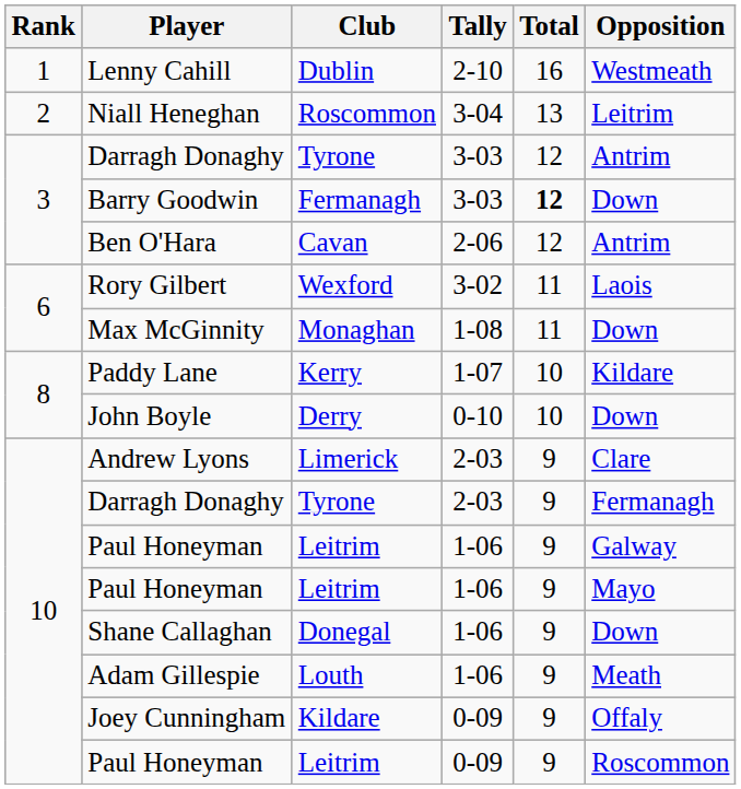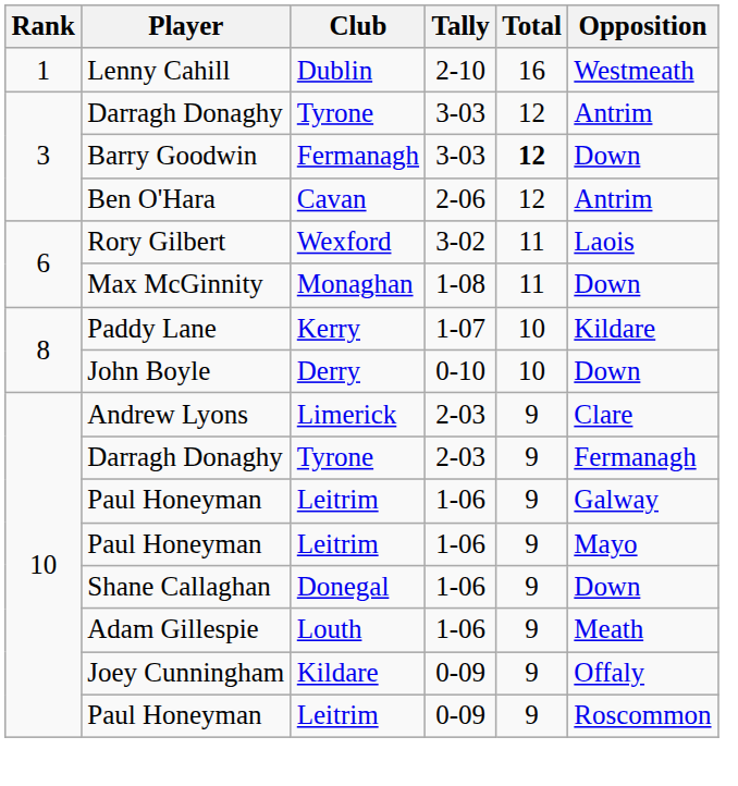 <table class="wikitable">
 <tr>
 <th>Rank</th>
 <th>Player</th>
 <th>Club</th>
 <th>Tally</th>
 <th>Total</th>
 <th>Opposition</th>
 </tr>
 <tr>
 <td rowspan="1" style="text-align:center;">1</td>
 <td>Lenny Cahill</td>
 <td><a href='#'>Dublin</a></td>
 <td align=center>2-10</td>
 <td align=center>16</td>
 <td><a href='#'>Westmeath</a></td>
-</tr>
-<tr>
-<td rowspan="1" style="text-align:center;">2</td>
-<td>Niall Heneghan</td>
-<td><a href='#'>Roscommon</a></td>
-<td align=center>3-04</td>
-<td align=center>13</td>
-<td><a href='#'>Leitrim</a></td>
 </tr>
 <tr>
 <td rowspan="3" style="text-align:center;">3</td>
 <td>Darragh Donaghy</td>
 <td><a href='#'>Tyrone</a></td>
 <td align=center>3-03</td>
 <td align=center>12</td>
 <td><a href='#'>Antrim</a></td>
 </tr>
 <tr>
 <td>Barry Goodwin</td>
 <td><a href='#'>Fermanagh</a></td>
 <td align=center>3-03</td>
 <td align=center><strong>12</strong></td>
 <td><a href='#'>Down</a></td>
 </tr>
 <tr>
 <td>Ben O'Hara</td>
 <td><a href='#'>Cavan</a></td>
 <td align=center>2-06</td>
 <td align=center>12</td>
 <td><a href='#'>Antrim</a></td>
 </tr>
 <tr>
 <td rowspan="2" style="text-align:center;">6</td>
 <td>Rory Gilbert</td>
 <td><a href='#'>Wexford</a></td>
 <td align=center>3-02</td>
 <td align=center>11</td>
 <td><a href='#'>Laois</a></td>
 </tr>
 <tr>
 <td>Max McGinnity</td>
 <td><a href='#'>Monaghan</a></td>
 <td align=center>1-08</td>
 <td align=center>11</td>
 <td><a href='#'>Down</a></td>
 </tr>
 <tr>
 <td rowspan="2" style="text-align:center;">8</td>
 <td>Paddy Lane</td>
 <td><a href='#'>Kerry</a></td>
 <td align=center>1-07</td>
 <td align=center>10</td>
 <td><a href='#'>Kildare</a></td>
 </tr>
 <tr>
 <td>John Boyle</td>
 <td><a href='#'>Derry</a></td>
 <td align=center>0-10</td>
 <td align=center>10</td>
 <td><a href='#'>Down</a></td>
 </tr>
 <tr>
 <td rowspan="8" style="text-align:center;">10</td>
 <td>Andrew Lyons</td>
 <td><a href='#'>Limerick</a></td>
 <td align=center>2-03</td>
 <td align=center>9</td>
 <td><a href='#'>Clare</a></td>
 </tr>
 <tr>
 <td>Darragh Donaghy</td>
 <td><a href='#'>Tyrone</a></td>
 <td align=center>2-03</td>
 <td align=center>9</td>
 <td><a href='#'>Fermanagh</a></td>
 </tr>
 <tr>
 <td>Paul Honeyman</td>
 <td><a href='#'>Leitrim</a></td>
 <td align=center>1-06</td>
 <td align=center>9</td>
 <td><a href='#'>Galway</a></td>
 </tr>
 <tr>
 <td>Paul Honeyman</td>
 <td><a href='#'>Leitrim</a></td>
 <td align=center>1-06</td>
 <td align=center>9</td>
 <td><a href='#'>Mayo</a></td>
 </tr>
 <tr>
 <td>Shane Callaghan</td>
 <td><a href='#'>Donegal</a></td>
 <td align=center>1-06</td>
 <td align=center>9</td>
 <td><a href='#'>Down</a></td>
 </tr>
 <tr>
 <td>Adam Gillespie</td>
 <td><a href='#'>Louth</a></td>
 <td align=center>1-06</td>
 <td align=center>9</td>
 <td><a href='#'>Meath</a></td>
 </tr>
 <tr>
 <td>Joey Cunningham</td>
 <td><a href='#'>Kildare</a></td>
 <td align=center>0-09</td>
 <td align=center>9</td>
 <td><a href='#'>Offaly</a></td>
 </tr>
 <tr>
 <td>Paul Honeyman</td>
 <td><a href='#'>Leitrim</a></td>
 <td align=center>0-09</td>
 <td align=center>9</td>
 <td><a href='#'>Roscommon</a></td>
 </tr>
 </table>
